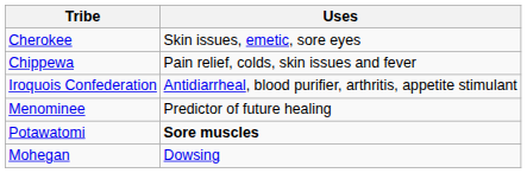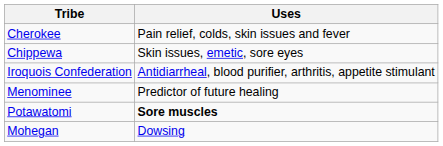 <table class="wikitable">
 <tr>
 <th>Tribe</th>
 <th>Uses</th>
 </tr>
 <tr>
 <td><a href='#'>Cherokee</a></td>
-<td>Skin issues, <a href='#'>emetic</a>, sore eyes</td>
+<td>Pain relief, colds, skin issues and fever</td>
 </tr>
 <tr>
 <td><a href='#'>Chippewa</a></td>
-<td>Pain relief, colds, skin issues and fever</td>
+<td>Skin issues, <a href='#'>emetic</a>, sore eyes</td>
 </tr>
 <tr>
 <td><a href='#'>Iroquois Confederation</a></td>
 <td><a href='#'>Antidiarrheal</a>, blood purifier, arthritis, appetite stimulant</td>
 </tr>
 <tr>
 <td><a href='#'>Menominee</a></td>
 <td>Predictor of future healing</td>
 </tr>
 <tr>
 <td><a href='#'>Potawatomi</a></td>
 <td><strong>Sore muscles</strong></td>
 </tr>
 <tr>
 <td><a href='#'>Mohegan</a></td>
 <td><a href='#'>Dowsing</a></td>
 </tr>
 </table>
